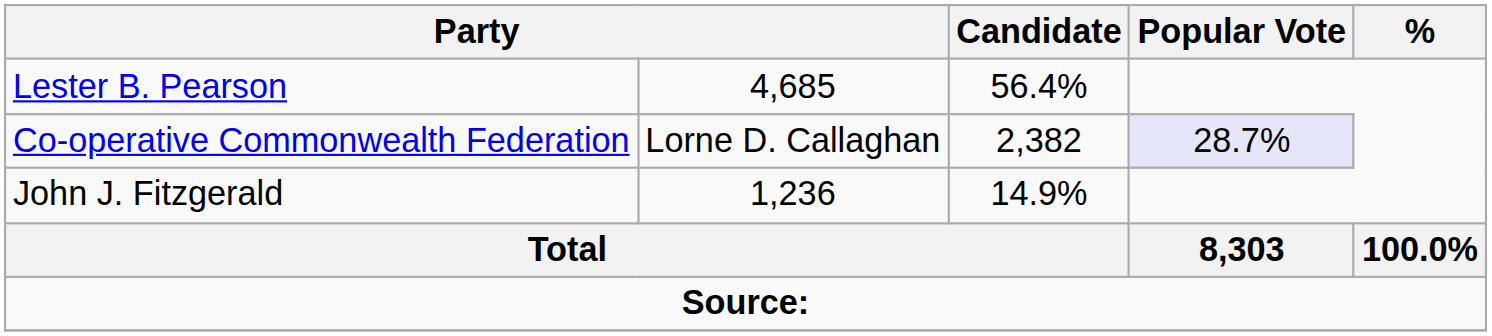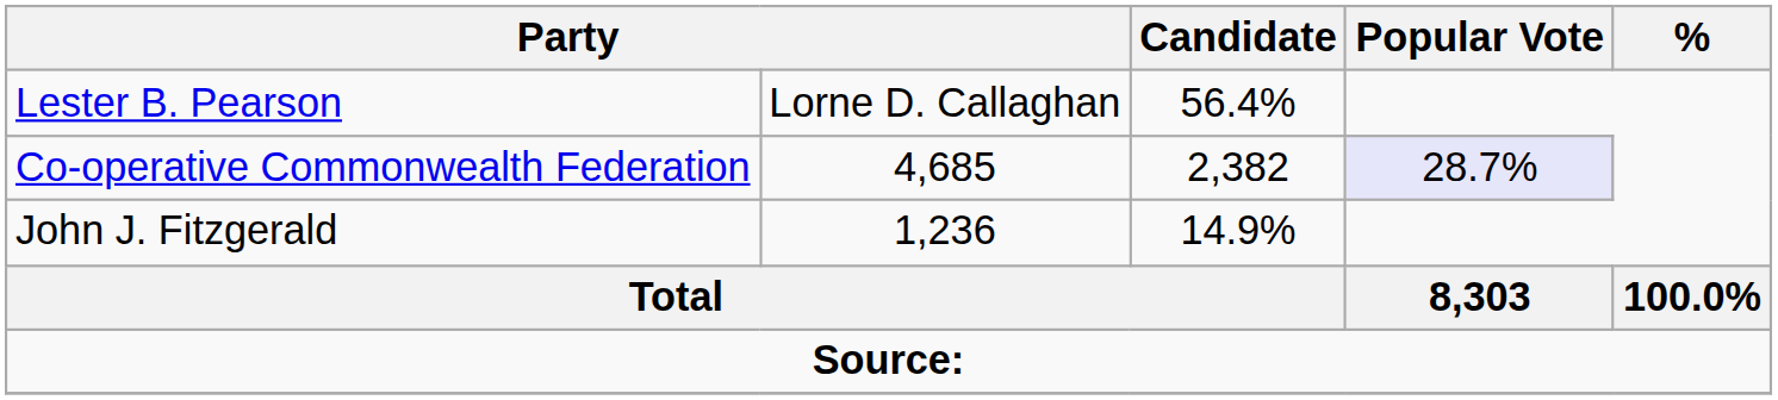 <table class="wikitable">
 <tr>
 <th colspan="2">Party</th>
 <th>Candidate</th>
 <th>Popular Vote</th>
 <th>%</th>
 </tr>
 <tr>
 <td> <a href='#'>Lester B. Pearson</a></td>
-<td align=center>4,685</td>
+<td>Lorne D. Callaghan</td>
 <td align=center>56.4%</td>
 </tr>
 <tr>
 <td><a href='#'>Co-operative Commonwealth Federation</a></td>
-<td>Lorne D. Callaghan</td>
+<td align=center>4,685</td>
 <td align=center>2,382</td>
 <td align=center style="background: lavender;">28.7%</td>
 </tr>
 <tr>
 <td>John J. Fitzgerald</td>
 <td align=center>1,236</td>
 <td align=center>14.9%</td>
 </tr>
 <tr>
 <th colspan=3 align=center>Total</th>
 <th align=right>8,303</th>
 <th align=right>100.0%</th>
 </tr>
 <tr>
 <td align="center" colspan=5><strong>Source:</strong> </td>
 </tr>
 <tr>
 </tr>
 </table>
